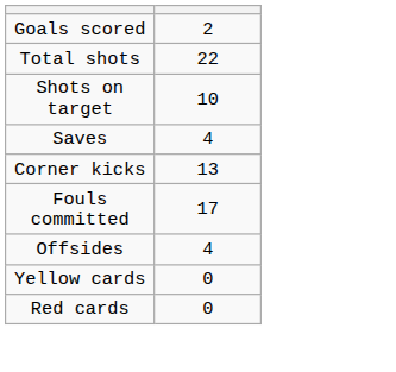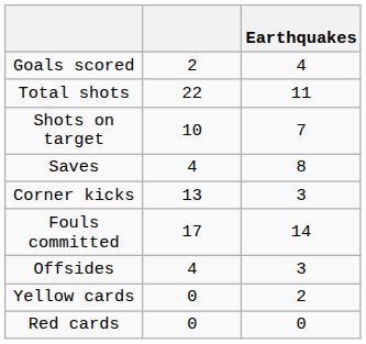 <table class="wikitable plainrowheaders" style="text-align: center">
 <tr>
 <th scope="col" style="width:100px;"></th>
 <th scope="col" style="width:70px;"></th>
+<th scope="col" style="width:70px;"><br>Earthquakes</th>
 </tr>
 <tr>
 <td scope=row>Goals scored</td>
 <td>2</td>
+<td>4</td>
 </tr>
 <tr>
 <td scope=row>Total shots</td>
 <td>22</td>
+<td>11</td>
 </tr>
 <tr>
 <td scope=row>Shots on target</td>
 <td>10</td>
+<td>7</td>
 </tr>
 <tr>
 <td scope=row>Saves</td>
 <td>4</td>
+<td>8</td>
 </tr>
 <tr>
 <td scope=row>Corner kicks</td>
 <td>13</td>
+<td>3</td>
 </tr>
 <tr>
 <td scope=row>Fouls committed</td>
 <td>17</td>
+<td>14</td>
 </tr>
 <tr>
 <td scope=row>Offsides</td>
 <td>4</td>
+<td>3</td>
 </tr>
 <tr>
 <td scope=row>Yellow cards</td>
 <td>0</td>
+<td>2</td>
 </tr>
 <tr>
 <td scope=row>Red cards</td>
 <td>0</td>
+<td>0</td>
 </tr>
 </table>
